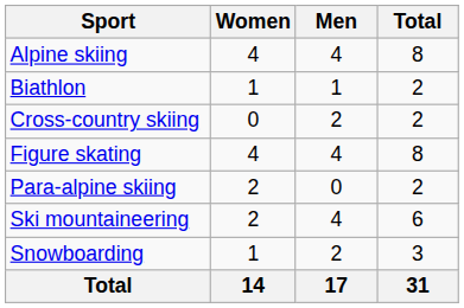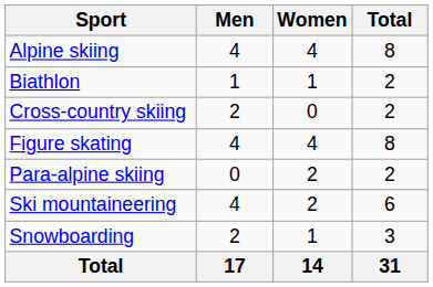 <table class="wikitable sortable" style="text-align:center">
 <tr>
 <th width=150>Sport</th>
+<th width=55>Men</th>
 <th width=55>Women</th>
-<th width=55>Men</th>
 <th width=55>Total</th>
 </tr>
 <tr>
 <td align=left><a href='#'>Alpine skiing</a></td>
 <td>4</td>
 <td>4</td>
 <td>8</td>
 </tr>
 <tr>
 <td align=left><a href='#'>Biathlon</a></td>
 <td>1</td>
 <td>1</td>
 <td>2</td>
 </tr>
 <tr>
 <td align=left><a href='#'>Cross-country skiing</a></td>
+<td>2</td>
 <td>0</td>
-<td>2</td>
 <td>2</td>
 </tr>
 <tr>
 <td align=left><a href='#'>Figure skating</a></td>
 <td>4</td>
 <td>4</td>
 <td>8</td>
 </tr>
 <tr>
 <td align=left><a href='#'>Para-alpine skiing</a></td>
+<td>0</td>
 <td>2</td>
-<td>0</td>
 <td>2</td>
 </tr>
 <tr>
 <td align=left><a href='#'>Ski mountaineering</a></td>
+<td>4</td>
 <td>2</td>
-<td>4</td>
 <td>6</td>
 </tr>
 <tr>
 <td align=left><a href='#'>Snowboarding</a></td>
+<td>2</td>
 <td>1</td>
-<td>2</td>
 <td>3</td>
 </tr>
 <tr>
 <th>Total</th>
+<th>17</th>
 <th>14</th>
-<th>17</th>
 <th>31</th>
 </tr>
 </table>
